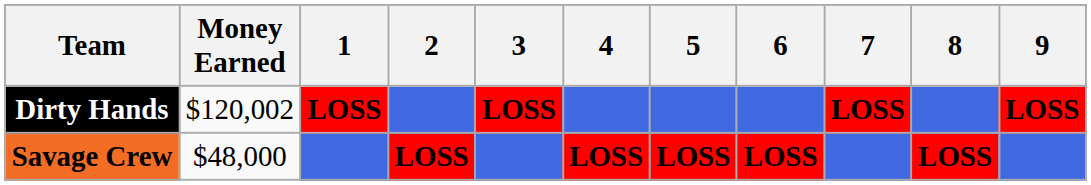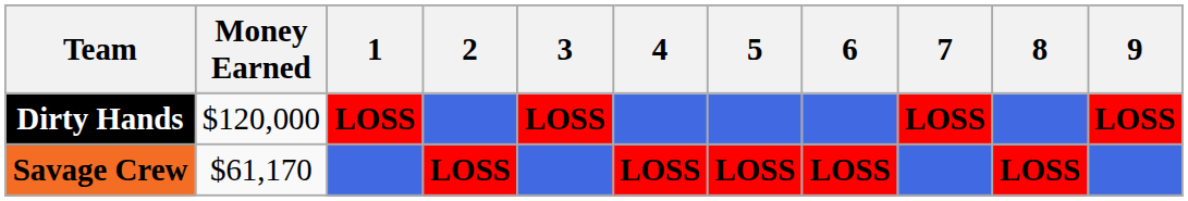 <table class="wikitable" border="3" style="text-align:center;font-size:96%">
 <tr>
 <th>Team</th>
 <th>Money<br>Earned</th>
 <th>1</th>
 <th>2</th>
 <th>3</th>
 <th>4</th>
 <th>5</th>
 <th>6</th>
 <th>7</th>
 <th>8</th>
 <th>9</th>
 </tr>
 <tr>
 <td style="background:#000000; color:#fff;"><strong>Dirty Hands</strong></td>
-<td>$120,002</td>
+<td>$120,000</td>
 <td style="background:red;"><strong>LOSS</strong></td>
 <td style="background:royalblue;"></td>
 <td style="background:red;"><strong>LOSS</strong></td>
 <td style="background:royalblue;"></td>
 <td style="background:royalblue;"></td>
 <td style="background:royalblue;"></td>
 <td style="background:red;"><strong>LOSS</strong></td>
 <td style="background:royalblue;"></td>
 <td style="background:red;"><strong>LOSS</strong></td>
 </tr>
 <tr>
 <td style="background:#F46D25; color:#000000;"><strong>Savage Crew</strong></td>
-<td>$48,000</td>
+<td>$61,170</td>
 <td style="background:royalblue;"></td>
 <td style="background:red;"><strong>LOSS</strong></td>
 <td style="background:royalblue;"></td>
 <td style="background:red;"><strong>LOSS</strong></td>
 <td style="background:red;"><strong>LOSS</strong></td>
 <td style="background:red;"><strong>LOSS</strong></td>
 <td style="background:royalblue;"></td>
 <td style="background:red;"><strong>LOSS</strong></td>
 <td style="background:royalblue;"></td>
 </tr>
 </table>
